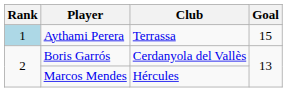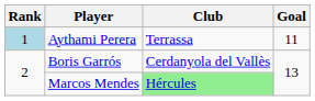 <table class="wikitable">
 <tr>
 <th>Rank</th>
 <th>Player</th>
 <th>Club</th>
 <th>Goal</th>
 </tr>
 <tr>
 <td align="center" style="background: lightblue;">1</td>
 <td> <a href='#'>Aythami Perera</a></td>
 <td><a href='#'>Terrassa</a></td>
-<td align="center">15</td>
+<td align="center">11</td>
 </tr>
 <tr>
 <td rowspan="2" align="center">2</td>
 <td> <a href='#'>Boris Garrós</a></td>
 <td><a href='#'>Cerdanyola del Vallès</a></td>
 <td rowspan="2" align="center">13</td>
 </tr>
 <tr>
 <td> <a href='#'>Marcos Mendes</a></td>
-<td><a href='#'>Hércules</a></td>
+<td style="background: lightgreen;"><a href='#'>Hércules</a></td>
 </tr>
 </table>
